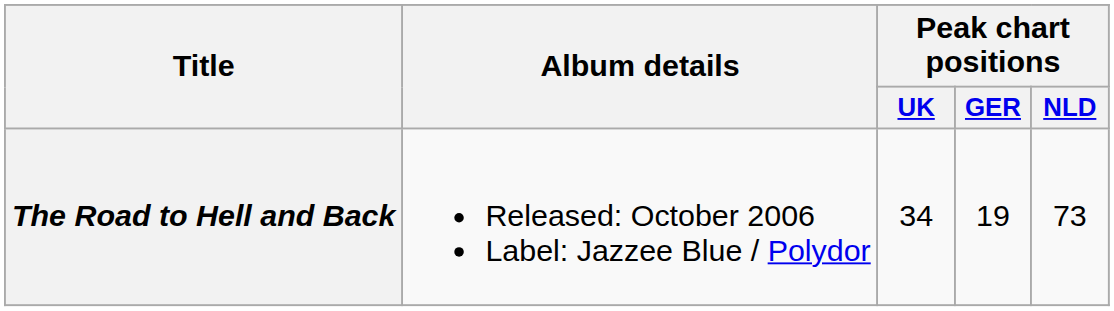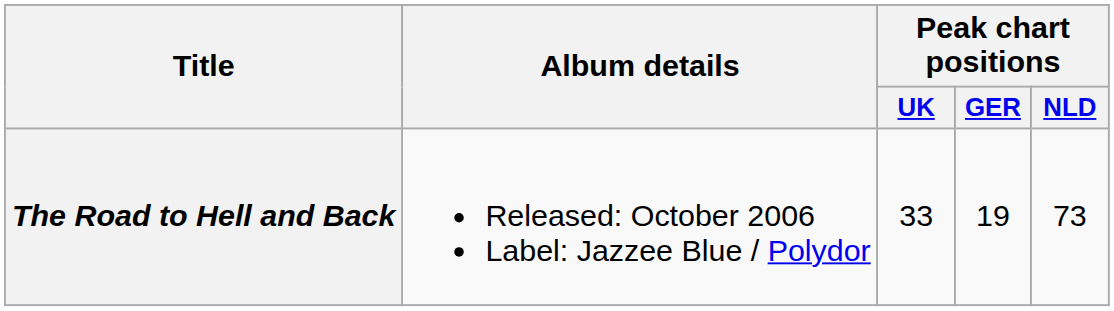 <table class="wikitable plainrowheaders">
 <tr>
 <th rowspan="2">Title</th>
 <th rowspan="2">Album details</th>
 <th colspan="3">Peak chart positions</th>
 </tr>
 <tr>
 <th style="width:2.5em;font-size:85%"><a href='#'>UK</a><br></th>
 <th style="width:2.5em;font-size:85%"><a href='#'>GER</a><br></th>
 <th style="width:2.5em;font-size:85%"><a href='#'>NLD</a><br></th>
 </tr>
 <tr>
 <th scope="row"><em>The Road to Hell and Back</em></th>
 <td><br><ul><li>Released: October 2006</li><li>Label: Jazzee Blue / <a href='#'>Polydor</a></li></ul></td>
-<td align="center">34</td>
+<td align="center">33</td>
 <td align="center">19</td>
 <td align="center">73</td>
 </tr>
 </table>
